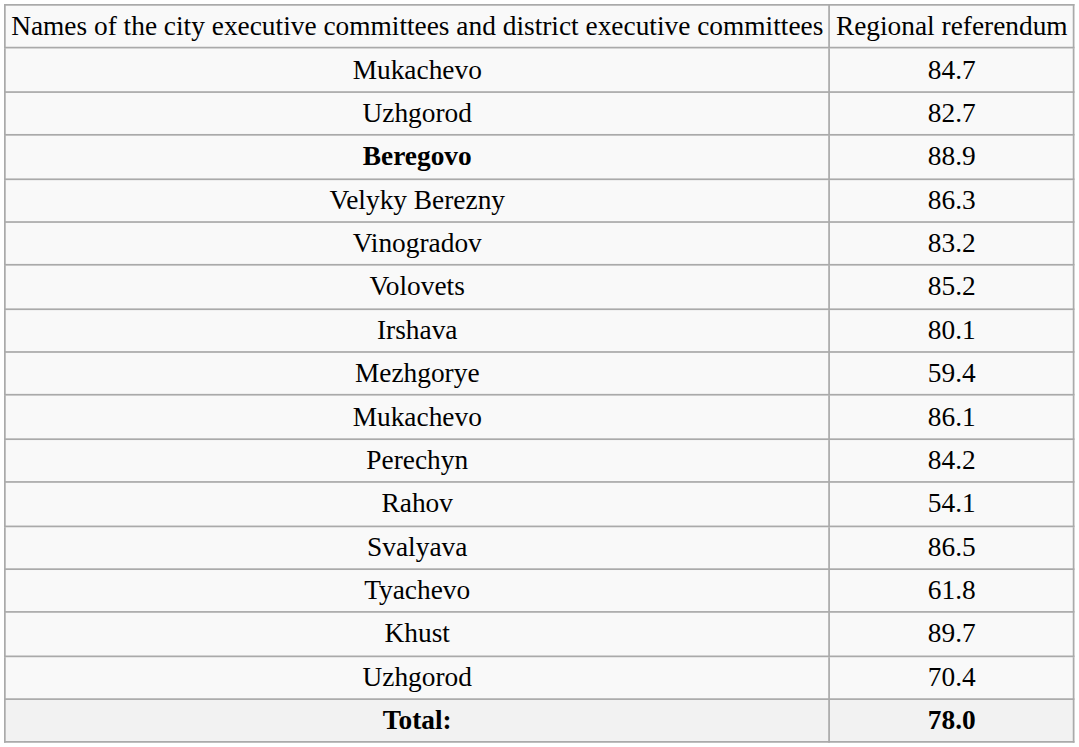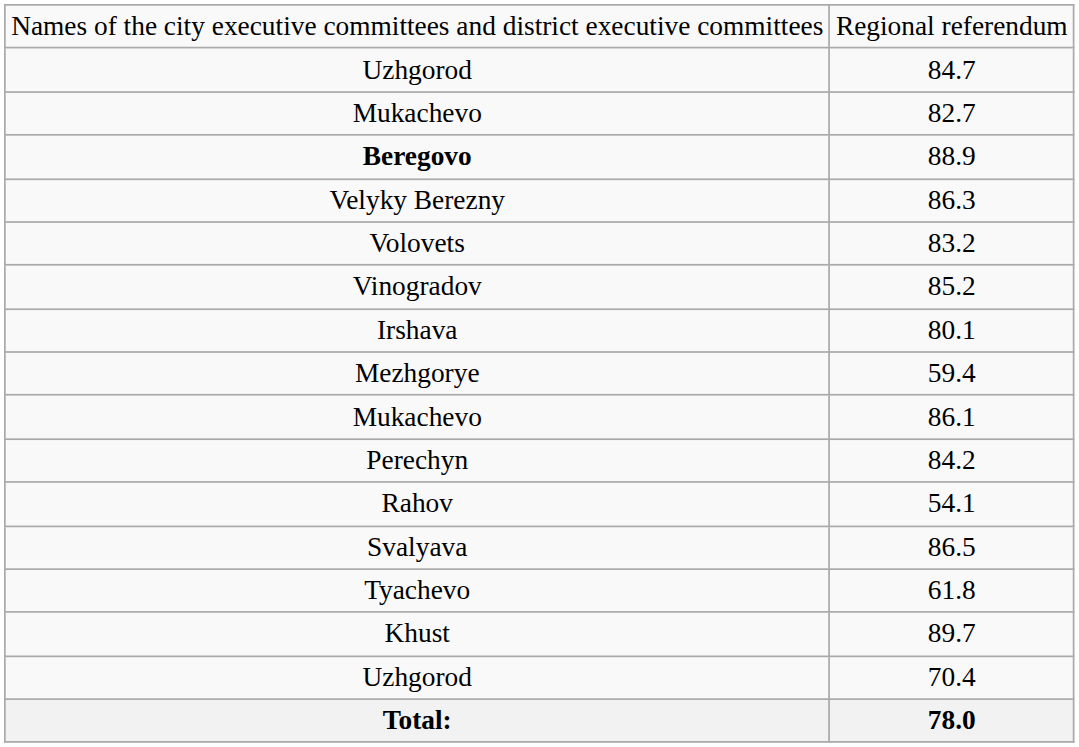 <table class="wikitable" style="text-align:center">
 <tr>
 <td>Names of the city executive committees and district executive committees</td>
 <td>Regional referendum</td>
 </tr>
 <tr>
-<td>Mukachevo</td>
+<td>Uzhgorod</td>
 <td>84.7</td>
 </tr>
 <tr>
-<td>Uzhgorod</td>
+<td>Mukachevo</td>
 <td>82.7</td>
 </tr>
 <tr>
 <td><strong>Beregovo</strong></td>
 <td>88.9</td>
 </tr>
 <tr>
 <td>Velyky Berezny</td>
 <td>86.3</td>
 </tr>
 <tr>
-<td>Vinogradov</td>
+<td>Volovets</td>
 <td>83.2</td>
 </tr>
 <tr>
-<td>Volovets</td>
+<td>Vinogradov</td>
 <td>85.2</td>
 </tr>
 <tr>
 <td>Irshava</td>
 <td>80.1</td>
 </tr>
 <tr>
 <td>Mezhgorye</td>
 <td>59.4</td>
 </tr>
 <tr>
 <td>Mukachevo</td>
 <td>86.1</td>
 </tr>
 <tr>
 <td>Perechyn</td>
 <td>84.2</td>
 </tr>
 <tr>
 <td>Rahov</td>
 <td>54.1</td>
 </tr>
 <tr>
 <td>Svalyava</td>
 <td>86.5</td>
 </tr>
 <tr>
 <td>Tyachevo</td>
 <td>61.8</td>
 </tr>
 <tr>
 <td>Khust</td>
 <td>89.7</td>
 </tr>
 <tr>
 <td>Uzhgorod</td>
 <td>70.4</td>
 </tr>
 <tr class="sortbottom">
 <th>Total:</th>
 <th>78.0</th>
 </tr>
 </table>
